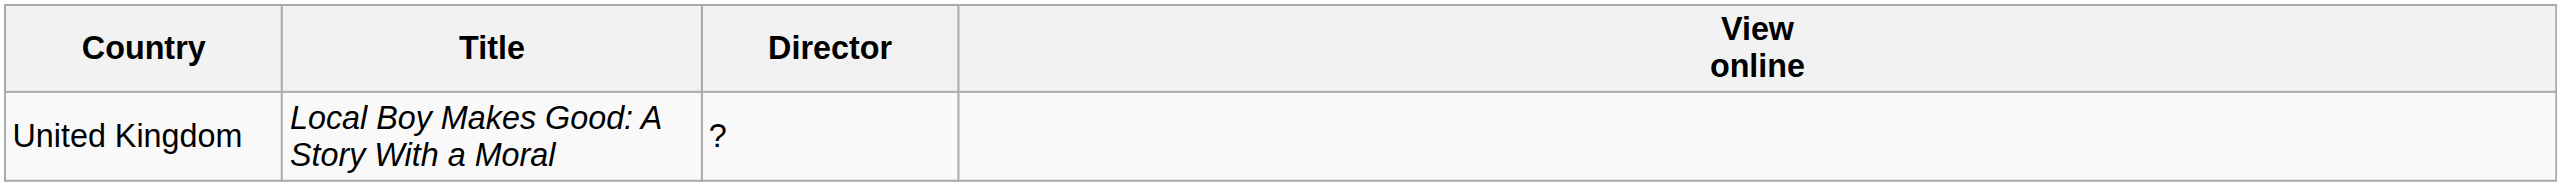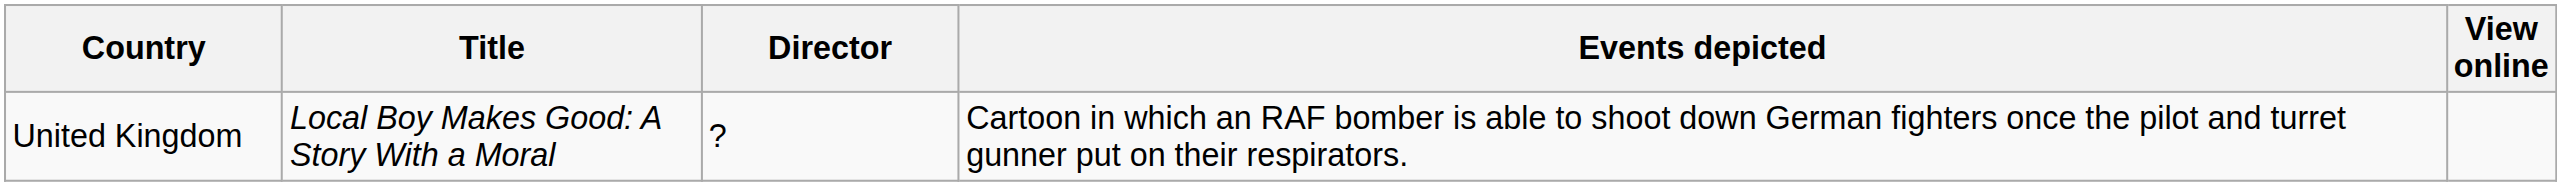 <table class="wikitable" width="100%">
 <tr>
 <th width=130>Country</th>
 <th width=200>Title</th>
 <th width=120>Director</th>
+<th>Events depicted</th>
 <th>View<br>online</th>
 </tr>
 <tr>
 <td>United Kingdom</td>
 <td><em>Local Boy Makes Good: A Story With a Moral</em></td>
 <td>?</td>
+<td>Cartoon in which an RAF bomber is able to shoot down German fighters once the pilot and turret gunner put on their respirators.</td>
 <td></td>
 </tr>
 </table>
